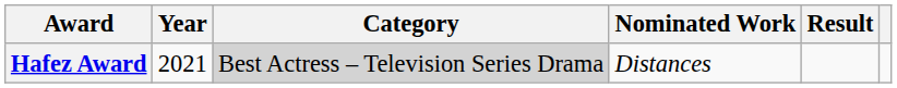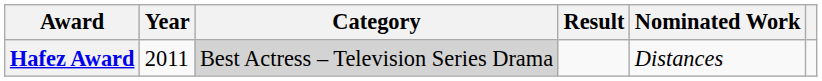 <table class="wikitable sortable plainrowheaders">
 <tr>
 <th scope="col">Award</th>
 <th scope="col">Year</th>
 <th scope="col">Category</th>
+<th scope="col">Result</th>
 <th scope="col">Nominated Work</th>
-<th scope="col">Result</th>
 <th scope="col" class="unsortable"></th>
 </tr>
 <tr>
 <th scope="row"  rowspan="1"><a href='#'>Hafez Award</a></th>
-<td>2021</td>
+<td>2011</td>
 <td style="background: lightgrey;">Best Actress – Television Series Drama</td>
+<td></td>
 <td><em>Distances</em></td>
-<td></td>
 <td></td>
 </tr>
 </table>
